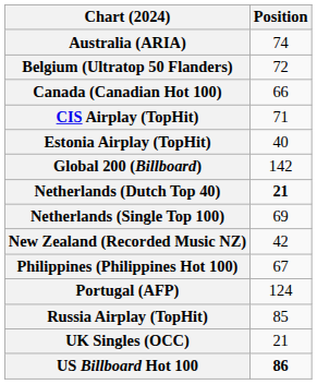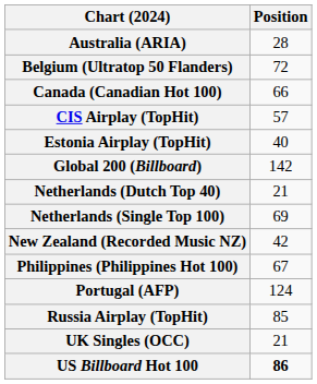 <table class="wikitable sortable plainrowheaders" style="text-align:center">
 <tr>
 <th scope="col">Chart (2024)</th>
 <th scope="col">Position</th>
 </tr>
 <tr>
 <th scope="row">Australia (ARIA)</th>
-<td>74</td>
+<td>28</td>
 </tr>
 <tr>
 <th scope="row">Belgium (Ultratop 50 Flanders)</th>
 <td>72</td>
 </tr>
 <tr>
 <th scope="row">Canada (Canadian Hot 100)</th>
 <td>66</td>
 </tr>
 <tr>
 <th scope="row"><a href='#'>CIS</a> Airplay (TopHit)</th>
-<td>71</td>
+<td>57</td>
 </tr>
 <tr>
 <th scope="row">Estonia Airplay (TopHit)</th>
 <td>40</td>
 </tr>
 <tr>
 <th scope="row">Global 200 (<em>Billboard</em>)</th>
 <td>142</td>
 </tr>
 <tr>
 <th scope="row">Netherlands (Dutch Top 40)</th>
-<td><strong>21</strong></td>
+<td>21</td>
 </tr>
 <tr>
 <th scope="row">Netherlands (Single Top 100)</th>
 <td>69</td>
 </tr>
 <tr>
 <th scope="row">New Zealand (Recorded Music NZ)</th>
 <td>42</td>
 </tr>
 <tr>
 <th scope="row">Philippines (Philippines Hot 100)</th>
 <td>67</td>
 </tr>
 <tr>
 <th scope="row">Portugal (AFP)</th>
 <td>124</td>
 </tr>
 <tr>
 <th scope="row">Russia Airplay (TopHit)</th>
 <td>85</td>
 </tr>
 <tr>
 <th scope="row">UK Singles (OCC)</th>
 <td>21</td>
 </tr>
 <tr>
 <th scope="row">US <em>Billboard</em> Hot 100</th>
 <td><strong>86</strong></td>
 </tr>
 </table>
